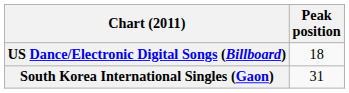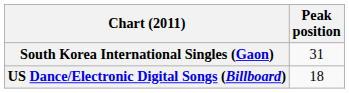 <table class="wikitable sortable plainrowheaders">
 <tr>
 <th scope="col">Chart (2011)</th>
 <th scope="col">Peak<br>position</th>
 </tr>
 <tr>
+<th scope="row">South Korea International Singles (<a href='#'>Gaon</a>)</th>
+<td align="center">31</td>
+</tr>
+<tr>
 <th scope="row">US <a href='#'>Dance/Electronic Digital Songs</a> (<em><a href='#'>Billboard</a></em>)</th>
 <td align="center">18</td>
 </tr>
-<tr>
-<th scope="row">South Korea International Singles (<a href='#'>Gaon</a>)</th>
-<td align="center">31</td>
-</tr>
 </table>
